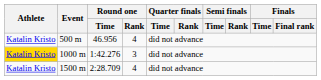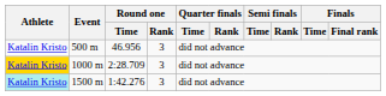 <table class="wikitable" style="font-size:90%">
 <tr>
 <th rowspan="2">Athlete</th>
 <th rowspan="2">Event</th>
 <th colspan="2">Round one</th>
 <th colspan="2">Quarter finals</th>
 <th colspan="2">Semi finals</th>
 <th colspan="2">Finals</th>
 </tr>
 <tr>
 <th>Time</th>
 <th>Rank</th>
 <th>Time</th>
 <th>Rank</th>
 <th>Time</th>
 <th>Rank</th>
 <th>Time</th>
 <th>Final rank</th>
 </tr>
 <tr>
 <td><a href='#'>Katalin Kristo</a></td>
 <td>500 m</td>
 <td align="center">46.956</td>
-<td align="center">4</td>
+<td align="center">3</td>
 <td colspan="6">did not advance</td>
 </tr>
 <tr>
 <td style="background: gold;"><a href='#'>Katalin Kristo</a></td>
 <td>1000 m</td>
+<td align="center">2:28.709</td>
+<td align="center">3</td>
+<td colspan="6">did not advance</td>
+</tr>
+<tr>
+<td style="background: paleturquoise;"><a href='#'>Katalin Kristo</a></td>
+<td>1500 m</td>
 <td align="center">1:42.276</td>
 <td align="center">3</td>
 <td colspan="6">did not advance</td>
 </tr>
-<tr>
-<td><a href='#'>Katalin Kristo</a></td>
-<td>1500 m</td>
-<td align="center">2:28.709</td>
-<td align="center">4</td>
-<td colspan="6">did not advance</td>
-</tr>
 </table>
